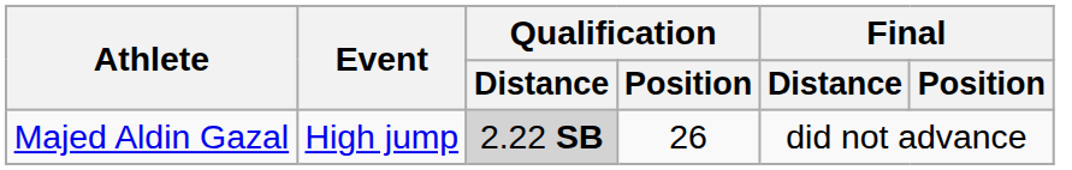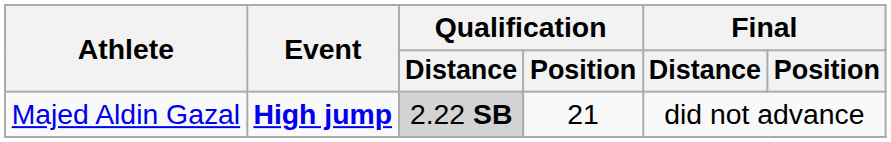 <table class=wikitable style="font-size:90%">
 <tr>
 <th rowspan="2">Athlete</th>
 <th rowspan="2">Event</th>
 <th colspan="2">Qualification</th>
 <th colspan="2">Final</th>
 </tr>
 <tr style="font-size:95%">
 <th>Distance</th>
 <th>Position</th>
 <th>Distance</th>
 <th>Position</th>
 </tr>
 <tr align=center>
 <td align=left><a href='#'>Majed Aldin Gazal</a></td>
-<td align=left><a href='#'>High jump</a></td>
+<td align=left><strong><a href='#'>High jump</a></strong></td>
 <td style="background: lightgrey;">2.22 <strong>SB<em></td>
-<td>26</td>
+<td>21</td>
 <td colspan=2>did not advance</td>
 </tr>
 </table>
